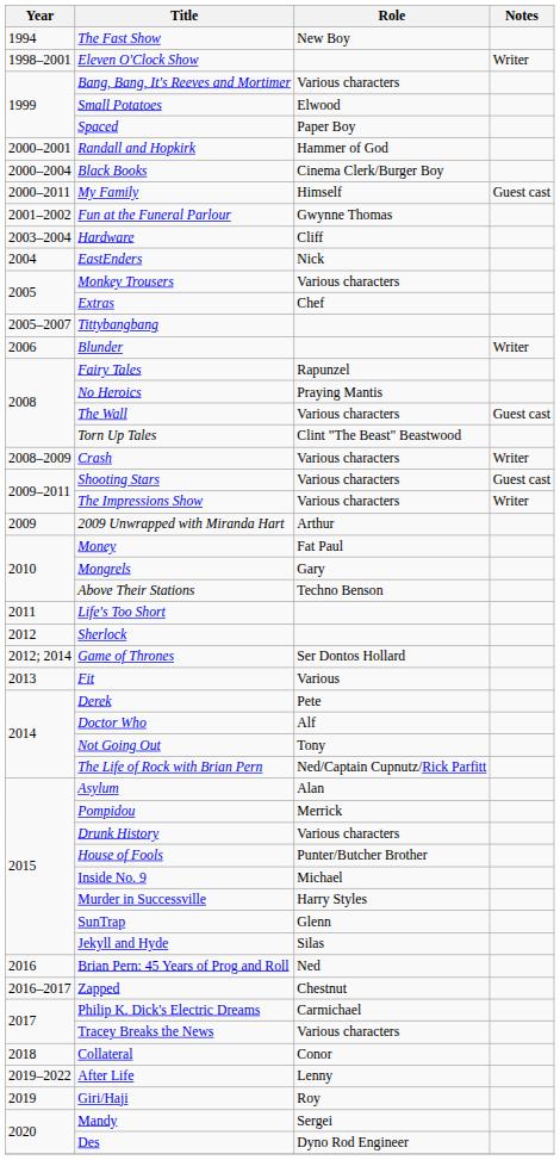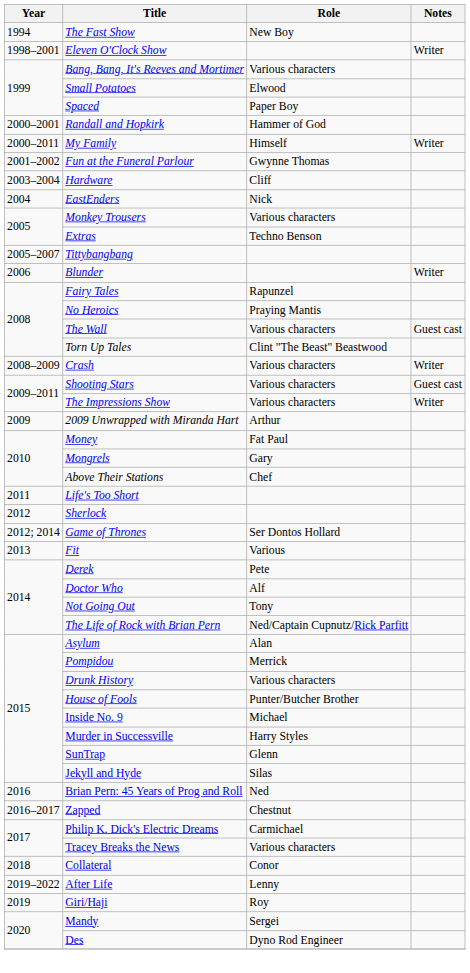 <table class="wikitable sortable plainrowheaders">
 <tr>
 <th>Year</th>
 <th>Title</th>
 <th>Role</th>
 <th class="unsortable">Notes</th>
 </tr>
 <tr>
 <td>1994</td>
 <td><em><a href='#'>The Fast Show</a></em></td>
 <td>New Boy</td>
 <td></td>
 </tr>
 <tr>
 <td>1998–2001</td>
 <td><em><a href='#'>Eleven O'Clock Show</a></em></td>
 <td></td>
 <td>Writer</td>
 </tr>
 <tr>
 <td rowspan="3">1999</td>
 <td><em><a href='#'>Bang, Bang, It's Reeves and Mortimer</a></em></td>
 <td>Various characters</td>
 </tr>
 <tr>
 <td><em><a href='#'>Small Potatoes</a></em></td>
 <td>Elwood</td>
 <td></td>
 </tr>
 <tr>
 <td><em><a href='#'>Spaced</a></em></td>
 <td>Paper Boy</td>
 </tr>
 <tr>
 <td>2000–2001</td>
 <td><em><a href='#'>Randall and Hopkirk</a></em></td>
 <td>Hammer of God</td>
 <td></td>
 </tr>
 <tr>
-<td>2000–2004</td>
-<td><em><a href='#'>Black Books</a></em></td>
-<td>Cinema Clerk/Burger Boy</td>
-<td></td>
-</tr>
-<tr>
 <td>2000–2011</td>
 <td><em><a href='#'>My Family</a></em></td>
 <td>Himself</td>
-<td>Guest cast</td>
+<td>Writer</td>
 </tr>
 <tr>
 <td>2001–2002</td>
 <td><em><a href='#'>Fun at the Funeral Parlour</a></em></td>
 <td>Gwynne Thomas</td>
 <td></td>
 </tr>
 <tr>
 <td>2003–2004</td>
 <td><em><a href='#'>Hardware</a></em></td>
 <td>Cliff</td>
 <td></td>
 </tr>
 <tr>
 <td>2004</td>
 <td><em><a href='#'>EastEnders</a></em></td>
 <td>Nick</td>
 <td></td>
 </tr>
 <tr>
 <td rowspan="2">2005</td>
 <td><em><a href='#'>Monkey Trousers</a></em></td>
 <td>Various characters</td>
 <td></td>
 </tr>
 <tr>
 <td><em><a href='#'>Extras</a></em></td>
-<td>Chef</td>
+<td>Techno Benson</td>
 <td></td>
 </tr>
 <tr>
 <td>2005–2007</td>
 <td><em><a href='#'>Tittybangbang</a></em></td>
 <td></td>
 </tr>
 <tr>
 <td>2006</td>
 <td><em><a href='#'>Blunder</a></em></td>
 <td></td>
 <td>Writer</td>
 </tr>
 <tr>
 <td rowspan="4">2008</td>
 <td><em><a href='#'>Fairy Tales</a></em></td>
 <td>Rapunzel</td>
 <td></td>
 </tr>
 <tr>
 <td><em><a href='#'>No Heroics</a></em></td>
 <td>Praying Mantis</td>
 </tr>
 <tr>
 <td><em><a href='#'>The Wall</a></em></td>
 <td>Various characters</td>
 <td>Guest cast</td>
 </tr>
 <tr>
 <td><em>Torn Up Tales</em></td>
 <td>Clint "The Beast" Beastwood</td>
 <td></td>
 </tr>
 <tr>
 <td>2008–2009</td>
 <td><em><a href='#'>Crash</a></em></td>
 <td>Various characters</td>
 <td>Writer</td>
 </tr>
 <tr>
 <td rowspan="2">2009–2011</td>
 <td><em><a href='#'>Shooting Stars</a></em></td>
 <td>Various characters</td>
 <td>Guest cast</td>
 </tr>
 <tr>
 <td><em><a href='#'>The Impressions Show</a></em></td>
 <td>Various characters</td>
 <td>Writer</td>
 </tr>
 <tr>
 <td>2009</td>
 <td><em>2009 Unwrapped with Miranda Hart</em></td>
 <td>Arthur</td>
 <td></td>
 </tr>
 <tr>
 <td rowspan="3">2010</td>
 <td><em><a href='#'>Money</a></em></td>
 <td>Fat Paul</td>
 <td></td>
 </tr>
 <tr>
 <td><em><a href='#'>Mongrels</a></em></td>
 <td>Gary</td>
 <td></td>
 </tr>
 <tr>
 <td><em>Above Their Stations</em></td>
-<td>Techno Benson</td>
+<td>Chef</td>
 <td></td>
 </tr>
 <tr>
 <td>2011</td>
 <td><em><a href='#'>Life's Too Short</a></em></td>
 <td></td>
 <td></td>
 </tr>
 <tr>
 <td>2012</td>
 <td><em><a href='#'>Sherlock</a></em></td>
 <td></td>
 <td></td>
 </tr>
 <tr>
 <td>2012; 2014</td>
 <td><em><a href='#'>Game of Thrones</a></em></td>
 <td>Ser Dontos Hollard</td>
 <td></td>
 </tr>
 <tr>
 <td>2013</td>
 <td><em><a href='#'>Fit</a></em></td>
 <td>Various</td>
 <td></td>
 </tr>
 <tr>
 <td rowspan="4">2014</td>
 <td><em><a href='#'>Derek</a></em></td>
 <td>Pete</td>
 <td></td>
 </tr>
 <tr>
 <td><em><a href='#'>Doctor Who</a></em></td>
 <td>Alf</td>
 <td></td>
 </tr>
 <tr>
 <td><em><a href='#'>Not Going Out</a></em></td>
 <td>Tony</td>
 <td></td>
 </tr>
 <tr>
 <td><em><a href='#'>The Life of Rock with Brian Pern</a></em></td>
 <td>Ned/Captain Cupnutz/<a href='#'>Rick Parfitt</a></td>
 <td></td>
 </tr>
 <tr>
 <td rowspan="8">2015</td>
 <td><em><a href='#'>Asylum</a></em></td>
 <td>Alan</td>
 <td></td>
 </tr>
 <tr>
 <td><em><a href='#'>Pompidou</a></em></td>
 <td>Merrick</td>
 <td></td>
 </tr>
 <tr>
 <td><em><a href='#'>Drunk History</a></em></td>
 <td>Various characters</td>
 <td></td>
 </tr>
 <tr>
 <td><em><a href='#'>House of Fools</a></td>
 <td>Punter/Butcher Brother</td>
 <td></td>
 </tr>
 <tr>
 <td></em><a href='#'>Inside No. 9</a><em></td>
 <td>Michael</td>
 <td></td>
 </tr>
 <tr>
 <td></em><a href='#'>Murder in Successville</a><em></td>
 <td>Harry Styles</td>
 <td></td>
 </tr>
 <tr>
 <td></em><a href='#'>SunTrap</a><em></td>
 <td>Glenn</td>
 <td></td>
 </tr>
 <tr>
 <td></em><a href='#'>Jekyll and Hyde</a><em></td>
 <td>Silas</td>
 <td></td>
 </tr>
 <tr>
 <td>2016</td>
 <td></em><a href='#'>Brian Pern: 45 Years of Prog and Roll</a><em></td>
 <td>Ned</td>
 <td></td>
 </tr>
 <tr>
 <td>2016–2017</td>
 <td><a href='#'>Zapped</a></td>
 <td>Chestnut</td>
 <td></td>
 </tr>
 <tr>
 <td rowspan="2">2017</td>
 <td></em><a href='#'>Philip K. Dick's Electric Dreams</a><em></td>
 <td>Carmichael</td>
 <td></td>
 </tr>
 <tr>
 <td></em><a href='#'>Tracey Breaks the News</a><em></td>
 <td>Various characters</td>
 <td></td>
 </tr>
 <tr>
 <td>2018</td>
 <td></em><a href='#'>Collateral</a><em></td>
 <td>Conor</td>
 <td></td>
 </tr>
 <tr>
 <td>2019–2022</td>
 <td></em><a href='#'>After Life</a><em></td>
 <td>Lenny</td>
 <td></td>
 </tr>
 <tr>
 <td>2019</td>
 <td></em><a href='#'>Giri/Haji</a><em></td>
 <td>Roy</td>
 <td></td>
 </tr>
 <tr>
 <td rowspan="2">2020</td>
 <td></em><a href='#'>Mandy</a><em></td>
 <td>Sergei</td>
 <td></td>
 </tr>
 <tr>
 <td></em><a href='#'>Des</a><em></td>
 <td>Dyno Rod Engineer</td>
 <td></td>
 </tr>
 <tr>
 </tr>
 </table>
